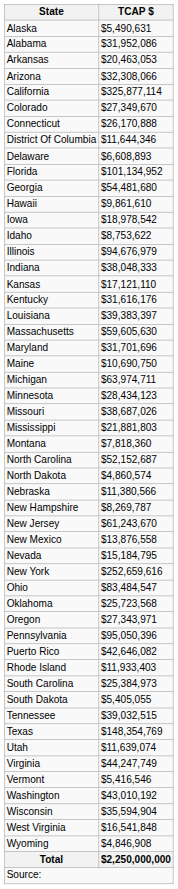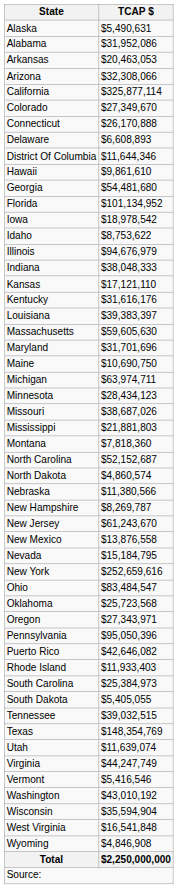 <table class="wikitable">
 <tr>
 <th>State</th>
 <th>TCAP $</th>
 </tr>
 <tr>
 <td>Alaska</td>
 <td>$5,490,631</td>
 </tr>
 <tr>
 <td>Alabama</td>
 <td>$31,952,086</td>
 </tr>
 <tr>
 <td>Arkansas</td>
 <td>$20,463,053</td>
 </tr>
 <tr>
 <td>Arizona</td>
 <td>$32,308,066</td>
 </tr>
 <tr>
 <td>California</td>
 <td>$325,877,114</td>
 </tr>
 <tr>
 <td>Colorado</td>
 <td>$27,349,670</td>
 </tr>
 <tr>
 <td>Connecticut</td>
 <td>$26,170,888</td>
 </tr>
 <tr>
+<td>Delaware</td>
+<td>$6,608,893</td>
+</tr>
+<tr>
 <td>District Of Columbia</td>
 <td>$11,644,346</td>
 </tr>
 <tr>
-<td>Delaware</td>
-<td>$6,608,893</td>
-</tr>
-<tr>
-<td>Florida</td>
-<td>$101,134,952</td>
+<td>Hawaii</td>
+<td>$9,861,610</td>
 </tr>
 <tr>
 <td>Georgia</td>
 <td>$54,481,680</td>
 </tr>
 <tr>
-<td>Hawaii</td>
-<td>$9,861,610</td>
+<td>Florida</td>
+<td>$101,134,952</td>
 </tr>
 <tr>
 <td>Iowa</td>
 <td>$18,978,542</td>
 </tr>
 <tr>
 <td>Idaho</td>
 <td>$8,753,622</td>
 </tr>
 <tr>
 <td>Illinois</td>
 <td>$94,676,979</td>
 </tr>
 <tr>
 <td>Indiana</td>
 <td>$38,048,333</td>
 </tr>
 <tr>
 <td>Kansas</td>
 <td>$17,121,110</td>
 </tr>
 <tr>
 <td>Kentucky</td>
 <td>$31,616,176</td>
 </tr>
 <tr>
 <td>Louisiana</td>
 <td>$39,383,397</td>
 </tr>
 <tr>
 <td>Massachusetts</td>
 <td>$59,605,630</td>
 </tr>
 <tr>
 <td>Maryland</td>
 <td>$31,701,696</td>
 </tr>
 <tr>
 <td>Maine</td>
 <td>$10,690,750</td>
 </tr>
 <tr>
 <td>Michigan</td>
 <td>$63,974,711</td>
 </tr>
 <tr>
 <td>Minnesota</td>
 <td>$28,434,123</td>
 </tr>
 <tr>
 <td>Missouri</td>
 <td>$38,687,026</td>
 </tr>
 <tr>
 <td>Mississippi</td>
 <td>$21,881,803</td>
 </tr>
 <tr>
 <td>Montana</td>
 <td>$7,818,360</td>
 </tr>
 <tr>
 <td>North Carolina</td>
 <td>$52,152,687</td>
 </tr>
 <tr>
 <td>North Dakota</td>
 <td>$4,860,574</td>
 </tr>
 <tr>
 <td>Nebraska</td>
 <td>$11,380,566</td>
 </tr>
 <tr>
 <td>New Hampshire</td>
 <td>$8,269,787</td>
 </tr>
 <tr>
 <td>New Jersey</td>
 <td>$61,243,670</td>
 </tr>
 <tr>
 <td>New Mexico</td>
 <td>$13,876,558</td>
 </tr>
 <tr>
 <td>Nevada</td>
 <td>$15,184,795</td>
 </tr>
 <tr>
 <td>New York</td>
 <td>$252,659,616</td>
 </tr>
 <tr>
 <td>Ohio</td>
 <td>$83,484,547</td>
 </tr>
 <tr>
 <td>Oklahoma</td>
 <td>$25,723,568</td>
 </tr>
 <tr>
 <td>Oregon</td>
 <td>$27,343,971</td>
 </tr>
 <tr>
 <td>Pennsylvania</td>
 <td>$95,050,396</td>
 </tr>
 <tr>
 <td>Puerto Rico</td>
 <td>$42,646,082</td>
 </tr>
 <tr>
 <td>Rhode Island</td>
 <td>$11,933,403</td>
 </tr>
 <tr>
 <td>South Carolina</td>
 <td>$25,384,973</td>
 </tr>
 <tr>
 <td>South Dakota</td>
 <td>$5,405,055</td>
 </tr>
 <tr>
 <td>Tennessee</td>
 <td>$39,032,515</td>
 </tr>
 <tr>
 <td>Texas</td>
 <td>$148,354,769</td>
 </tr>
 <tr>
 <td>Utah</td>
 <td>$11,639,074</td>
 </tr>
 <tr>
 <td>Virginia</td>
 <td>$44,247,749</td>
 </tr>
 <tr>
 <td>Vermont</td>
 <td>$5,416,546</td>
 </tr>
 <tr>
 <td>Washington</td>
 <td>$43,010,192</td>
 </tr>
 <tr>
 <td>Wisconsin</td>
 <td>$35,594,904</td>
 </tr>
 <tr>
 <td>West Virginia</td>
 <td>$16,541,848</td>
 </tr>
 <tr>
 <td>Wyoming</td>
 <td>$4,846,908</td>
 </tr>
 <tr>
 <th>Total</th>
 <th>$2,250,000,000</th>
 </tr>
 <tr>
 <td colspan=2>Source:  </td>
 </tr>
 </table>
